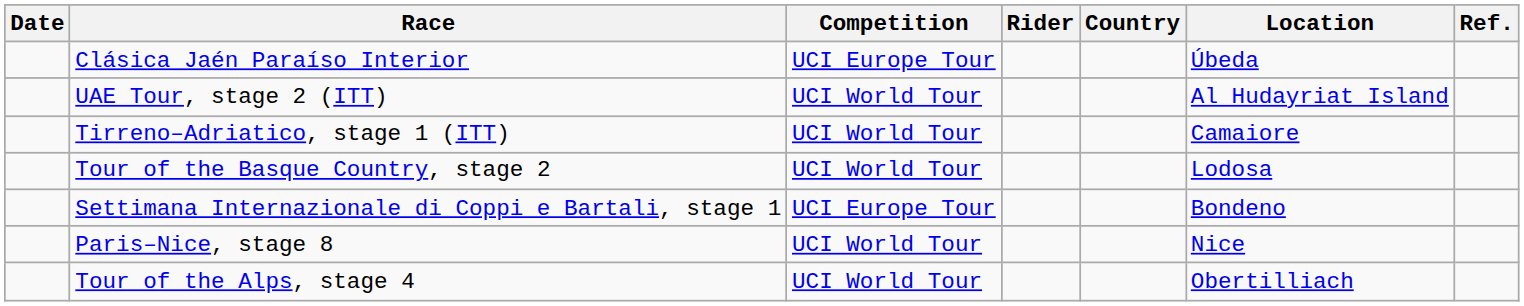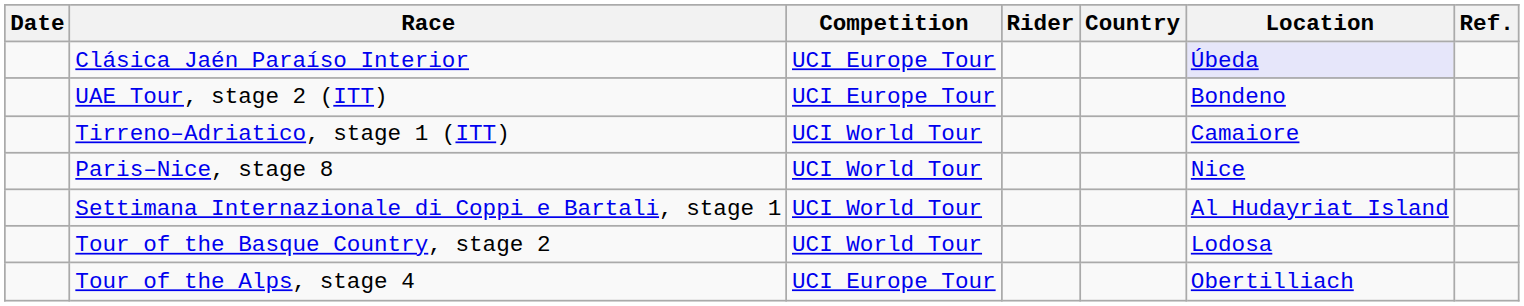 <table class="wikitable sortable">
 <tr>
 <th>Date</th>
 <th>Race</th>
 <th>Competition</th>
 <th>Rider</th>
 <th>Country</th>
 <th>Location</th>
 <th class="unsortable">Ref.</th>
 </tr>
 <tr>
 <td></td>
 <td><a href='#'>Clásica Jaén Paraíso Interior</a></td>
 <td><a href='#'>UCI Europe Tour</a></td>
 <td></td>
 <td></td>
-<td><a href='#'>Úbeda</a></td>
+<td style="background: lavender;"><a href='#'>Úbeda</a></td>
 <td align="center"></td>
 </tr>
 <tr>
 <td></td>
 <td><a href='#'>UAE Tour</a>, stage 2 (<a href='#'>ITT</a>)</td>
-<td><a href='#'>UCI World Tour</a></td>
+<td><a href='#'>UCI Europe Tour</a></td>
 <td></td>
 <td></td>
-<td><a href='#'>Al Hudayriat Island</a></td>
+<td><a href='#'>Bondeno</a></td>
 <td align="center"></td>
 </tr>
 <tr>
 <td></td>
 <td><a href='#'>Tirreno–Adriatico</a>, stage 1 (<a href='#'>ITT</a>)</td>
 <td><a href='#'>UCI World Tour</a></td>
 <td></td>
 <td></td>
 <td><a href='#'>Camaiore</a></td>
 <td align="center"></td>
 </tr>
 <tr>
 <td></td>
+<td><a href='#'>Paris–Nice</a>, stage 8</td>
+<td><a href='#'>UCI World Tour</a></td>
+<td></td>
+<td></td>
+<td><a href='#'>Nice</a></td>
+<td align="center"></td>
+</tr>
+<tr>
+<td></td>
+<td><a href='#'>Settimana Internazionale di Coppi e Bartali</a>, stage 1</td>
+<td><a href='#'>UCI World Tour</a></td>
+<td></td>
+<td></td>
+<td><a href='#'>Al Hudayriat Island</a></td>
+<td align="center"></td>
+</tr>
+<tr>
+<td></td>
 <td><a href='#'>Tour of the Basque Country</a>, stage 2</td>
 <td><a href='#'>UCI World Tour</a></td>
 <td></td>
 <td></td>
 <td><a href='#'>Lodosa</a></td>
 <td align="center"></td>
 </tr>
 <tr>
 <td></td>
-<td><a href='#'>Settimana Internazionale di Coppi e Bartali</a>, stage 1</td>
+<td><a href='#'>Tour of the Alps</a>, stage 4</td>
 <td><a href='#'>UCI Europe Tour</a></td>
-<td></td>
-<td></td>
-<td><a href='#'>Bondeno</a></td>
-<td align="center"></td>
-</tr>
-<tr>
-<td></td>
-<td><a href='#'>Paris–Nice</a>, stage 8</td>
-<td><a href='#'>UCI World Tour</a></td>
-<td></td>
-<td></td>
-<td><a href='#'>Nice</a></td>
-<td align="center"></td>
-</tr>
-<tr>
-<td></td>
-<td><a href='#'>Tour of the Alps</a>, stage 4</td>
-<td><a href='#'>UCI World Tour</a></td>
 <td></td>
 <td></td>
 <td><a href='#'>Obertilliach</a></td>
 <td align="center"></td>
 </tr>
 </table>
